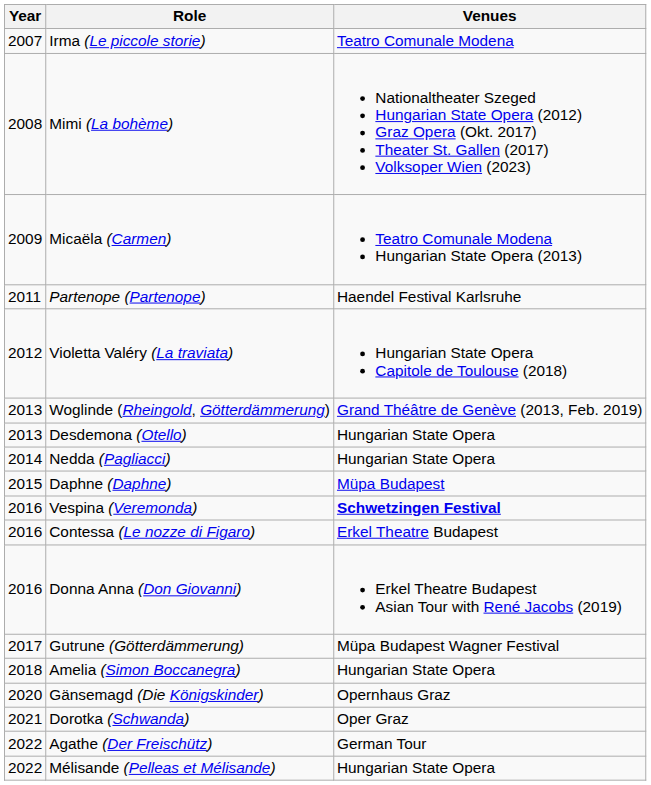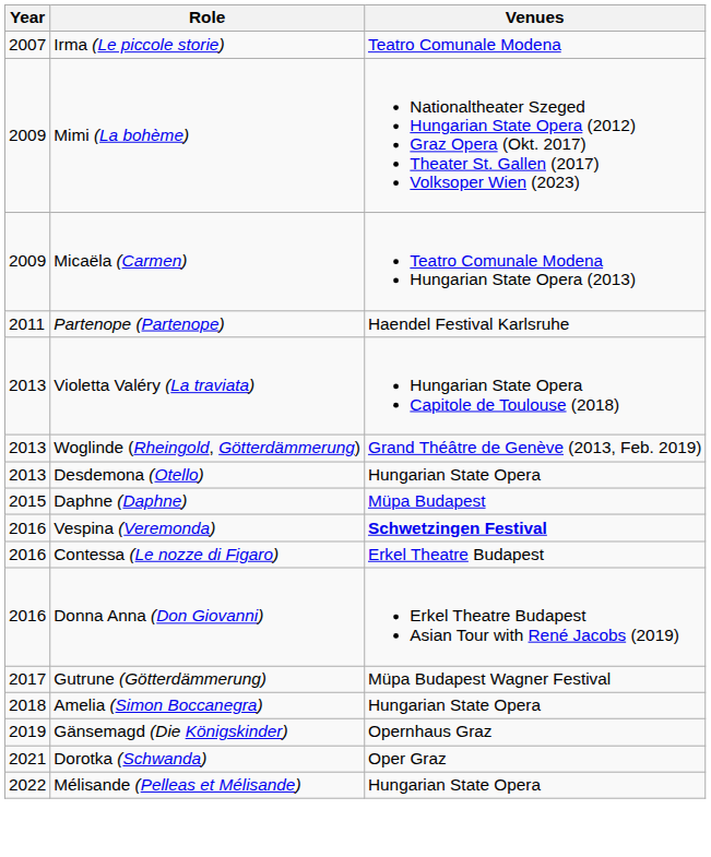 <table class="wikitable sortable">
 <tr>
 <th>Year</th>
 <th>Role</th>
 <th>Venues</th>
 </tr>
 <tr>
 <td>2007</td>
 <td>Irma <em>(<a href='#'>Le piccole storie</a>)</em></td>
 <td><a href='#'>Teatro Comunale Modena</a></td>
 </tr>
 <tr>
-<td>2008</td>
+<td>2009</td>
 <td>Mimi  <em>(<a href='#'>La bohème</a>)</em></td>
 <td><br><ul><li>Nationaltheater Szeged</li><li><a href='#'>Hungarian State Opera</a> (2012)</li><li><a href='#'>Graz Opera</a> (Okt. 2017)</li><li><a href='#'>Theater St. Gallen</a> (2017)</li><li><a href='#'>Volksoper Wien</a> (2023)</li></ul></td>
 </tr>
 <tr>
 <td>2009</td>
 <td>Micaëla <em>(<a href='#'>Carmen</a>)</em></td>
 <td><br><ul><li><a href='#'>Teatro Comunale Modena</a></li><li>Hungarian State Opera (2013)</li></ul></td>
 </tr>
 <tr>
 <td>2011</td>
 <td><em>Partenope (<a href='#'>Partenope</a>)</em></td>
 <td>Haendel Festival Karlsruhe</td>
 </tr>
 <tr>
-<td>2012</td>
+<td>2013</td>
 <td>Violetta Valéry <em>(<a href='#'>La traviata</a>)</em></td>
 <td><br><ul><li>Hungarian State Opera</li><li><a href='#'>Capitole de Toulouse</a> (2018)</li></ul></td>
 </tr>
 <tr>
 <td>2013</td>
 <td>Woglinde (<em><a href='#'>Rheingold</a></em>, <em><a href='#'>Götterdämmerung</a></em>)</td>
 <td><a href='#'>Grand Théâtre de Genève</a> (2013, Feb. 2019)</td>
 </tr>
 <tr>
 <td>2013</td>
 <td>Desdemona <em>(<a href='#'>Otello</a>)</em></td>
-<td>Hungarian State Opera</td>
-</tr>
-<tr>
-<td>2014</td>
-<td>Nedda <em>(<a href='#'>Pagliacci</a>)</em></td>
 <td>Hungarian State Opera</td>
 </tr>
 <tr>
 <td>2015</td>
 <td>Daphne <em>(<a href='#'>Daphne</a>)</em></td>
 <td><a href='#'>Müpa Budapest</a></td>
 </tr>
 <tr>
 <td>2016</td>
 <td>Vespina <em>(<a href='#'>Veremonda</a>)</em></td>
 <td><strong><a href='#'>Schwetzingen Festival</a></strong></td>
 </tr>
 <tr>
 <td>2016</td>
 <td>Contessa <em>(<a href='#'>Le nozze di Figaro</a>)</em></td>
 <td><a href='#'>Erkel Theatre</a> Budapest</td>
 </tr>
 <tr>
 <td>2016</td>
 <td>Donna Anna <em>(<a href='#'>Don Giovanni</a>)</em></td>
 <td><br><ul><li>Erkel Theatre Budapest</li><li>Asian Tour with <a href='#'>René Jacobs</a> (2019)</li></ul></td>
 </tr>
 <tr>
 <td>2017</td>
 <td>Gutrune <em>(Götterdämmerung)</em></td>
 <td>Müpa Budapest Wagner Festival</td>
 </tr>
 <tr>
 <td>2018</td>
 <td>Amelia <em>(<a href='#'>Simon Boccanegra</a>)</em></td>
 <td>Hungarian State Opera</td>
 </tr>
 <tr>
-<td>2020</td>
+<td>2019</td>
 <td>Gänsemagd <em>(Die <a href='#'>Königskinder</a>)</em></td>
 <td>Opernhaus Graz</td>
 </tr>
 <tr>
 <td>2021</td>
 <td>Dorotka <em>(<a href='#'>Schwanda</a>)</em></td>
 <td>Oper Graz</td>
 </tr>
 <tr>
 <td>2022</td>
-<td>Agathe <em>(<a href='#'>Der Freischütz</a>)</em></td>
-<td>German Tour</td>
-</tr>
-<tr>
-<td>2022</td>
 <td>Mélisande <em>(<a href='#'>Pelleas et Mélisande</a>)</em></td>
 <td>Hungarian State Opera</td>
 </tr>
 </table>
